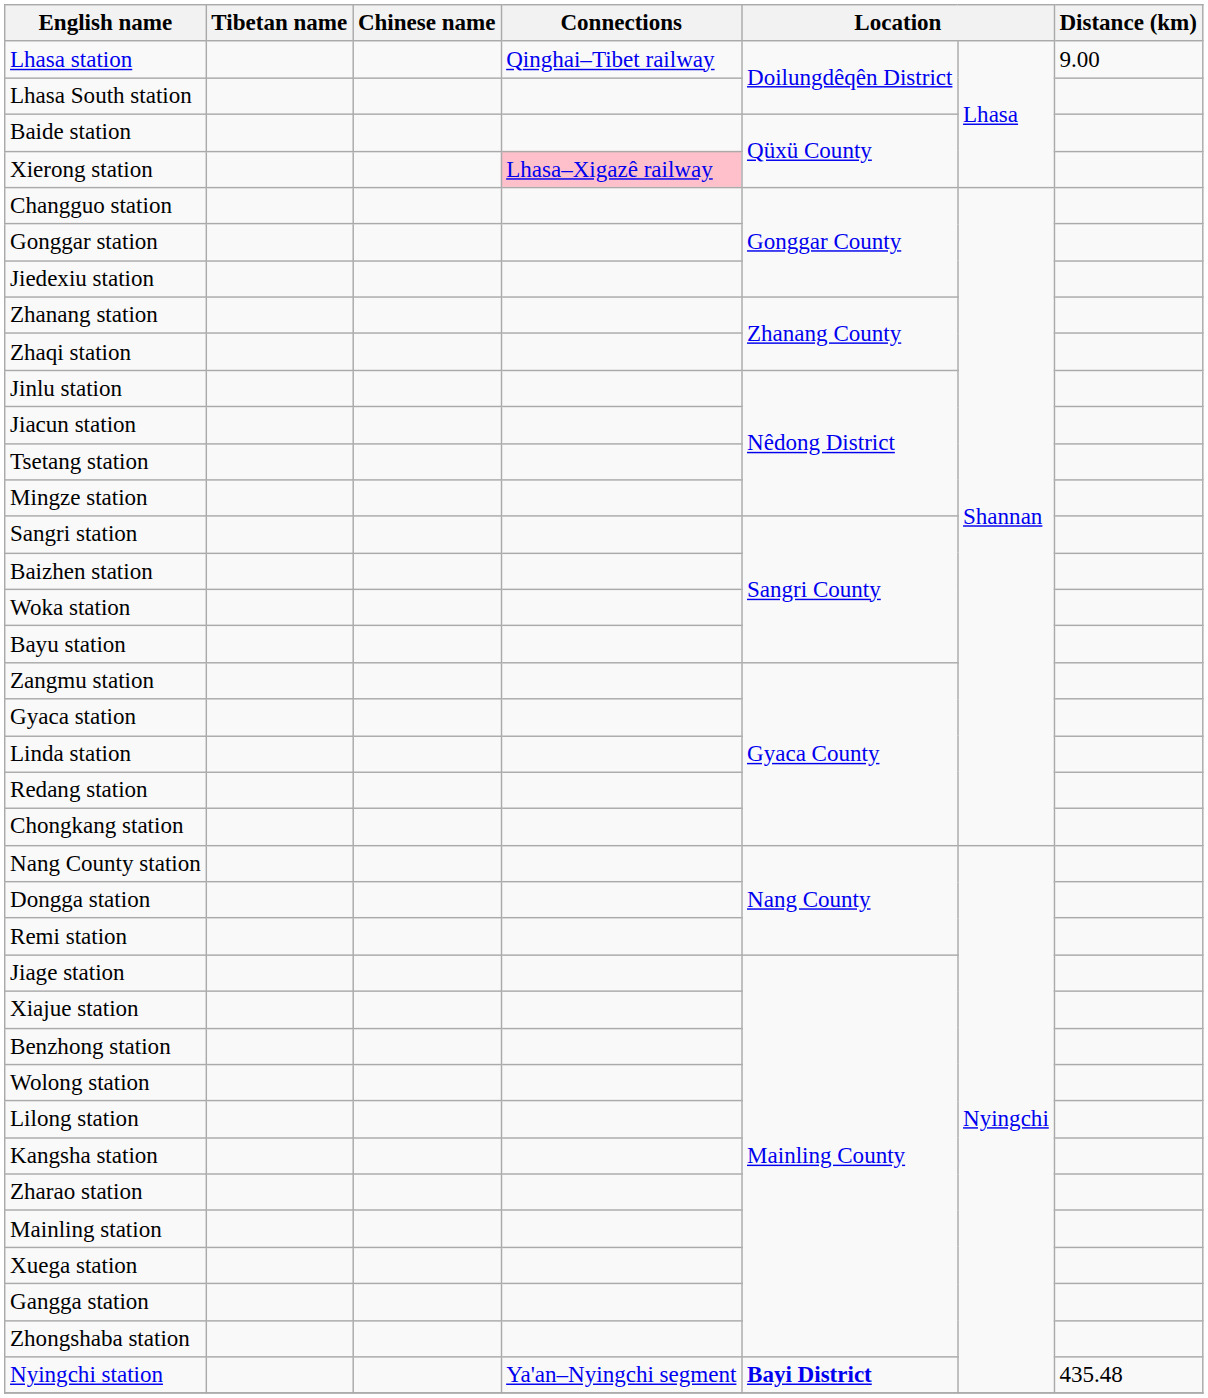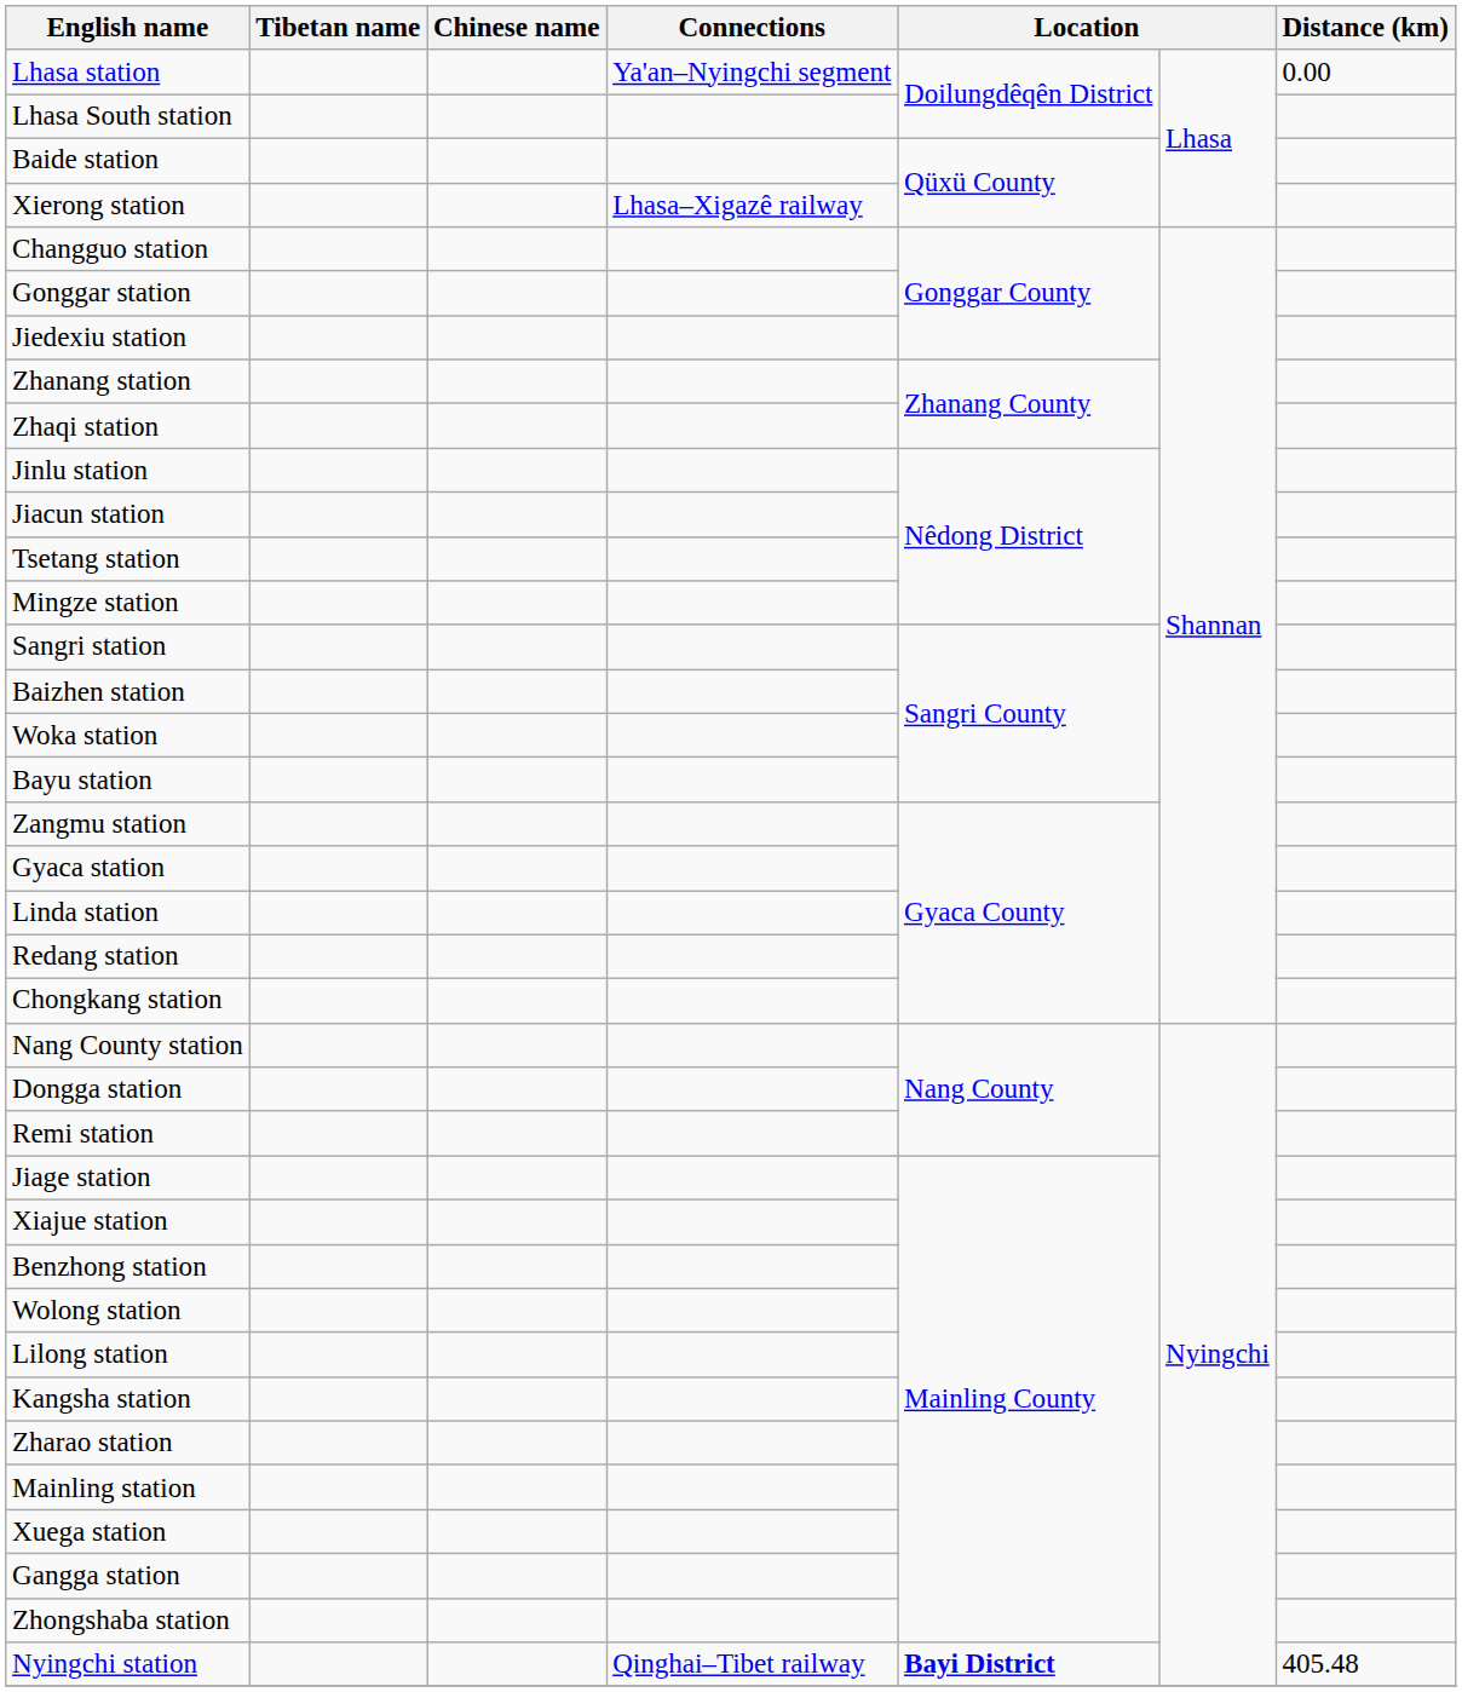 <table class="wikitable">
 <tr>
 <th>English name</th>
 <th>Tibetan name</th>
 <th>Chinese name</th>
 <th>Connections</th>
 <th colspan="2">Location</th>
 <th>Distance (km)</th>
 </tr>
 <tr>
 <td><a href='#'>Lhasa station</a></td>
 <td></td>
 <td></td>
-<td><a href='#'>Qinghai–Tibet railway</a></td>
+<td><a href='#'>Ya'an–Nyingchi segment</a></td>
 <td rowspan="2"><a href='#'>Doilungdêqên District</a></td>
 <td rowspan="4"><a href='#'>Lhasa</a></td>
-<td>9.00</td>
+<td>0.00</td>
 </tr>
 <tr>
 <td>Lhasa South station</td>
 <td></td>
 <td></td>
 <td></td>
 <td></td>
 </tr>
 <tr>
 <td>Baide station</td>
 <td></td>
 <td></td>
 <td></td>
 <td rowspan="2"><a href='#'>Qüxü County</a></td>
 <td></td>
 </tr>
 <tr>
 <td>Xierong station</td>
 <td></td>
 <td></td>
-<td style="background: pink;"><a href='#'>Lhasa–Xigazê railway</a></td>
+<td><a href='#'>Lhasa–Xigazê railway</a></td>
 <td></td>
 </tr>
 <tr>
 <td>Changguo station</td>
 <td></td>
 <td></td>
 <td></td>
 <td rowspan="3"><a href='#'>Gonggar County</a></td>
 <td rowspan="18"><a href='#'>Shannan</a></td>
 <td></td>
 </tr>
 <tr>
 <td>Gonggar station</td>
 <td></td>
 <td></td>
 <td></td>
 <td></td>
 </tr>
 <tr>
 <td>Jiedexiu station</td>
 <td></td>
 <td></td>
 <td></td>
 <td></td>
 </tr>
 <tr>
 <td>Zhanang station</td>
 <td></td>
 <td></td>
 <td></td>
 <td rowspan="2"><a href='#'>Zhanang County</a></td>
 <td></td>
 </tr>
 <tr>
 <td>Zhaqi station</td>
 <td></td>
 <td></td>
 <td></td>
 <td></td>
 </tr>
 <tr>
 <td>Jinlu station</td>
 <td></td>
 <td></td>
 <td></td>
 <td rowspan="4"><a href='#'>Nêdong District</a></td>
 <td></td>
 </tr>
 <tr>
 <td>Jiacun station</td>
 <td></td>
 <td></td>
 <td></td>
 <td></td>
 </tr>
 <tr>
 <td>Tsetang station</td>
 <td></td>
 <td></td>
 <td></td>
 <td></td>
 </tr>
 <tr>
 <td>Mingze station</td>
 <td></td>
 <td></td>
 <td></td>
 <td></td>
 </tr>
 <tr>
 <td>Sangri station</td>
 <td></td>
 <td></td>
 <td></td>
 <td rowspan="4"><a href='#'>Sangri County</a></td>
 <td></td>
 </tr>
 <tr>
 <td>Baizhen station</td>
 <td></td>
 <td></td>
 <td></td>
 <td></td>
 </tr>
 <tr>
 <td>Woka station</td>
 <td></td>
 <td></td>
 <td></td>
 <td></td>
 </tr>
 <tr>
 <td>Bayu station</td>
 <td></td>
 <td></td>
 <td></td>
 <td></td>
 </tr>
 <tr>
 <td>Zangmu station</td>
 <td></td>
 <td></td>
 <td></td>
 <td rowspan="5"><a href='#'>Gyaca County</a></td>
 <td></td>
 </tr>
 <tr>
 <td>Gyaca station</td>
 <td></td>
 <td></td>
 <td></td>
 <td></td>
 </tr>
 <tr>
 <td>Linda station</td>
 <td></td>
 <td></td>
 <td></td>
 <td></td>
 </tr>
 <tr>
 <td>Redang station</td>
 <td></td>
 <td></td>
 <td></td>
 <td></td>
 </tr>
 <tr>
 <td>Chongkang station</td>
 <td></td>
 <td></td>
 <td></td>
 <td></td>
 </tr>
 <tr>
 <td>Nang County station</td>
 <td></td>
 <td></td>
 <td></td>
 <td rowspan="3"><a href='#'>Nang County</a></td>
 <td rowspan="15"><a href='#'>Nyingchi</a></td>
 <td></td>
 </tr>
 <tr>
 <td>Dongga station</td>
 <td></td>
 <td></td>
 <td></td>
 <td></td>
 </tr>
 <tr>
 <td>Remi station</td>
 <td></td>
 <td></td>
 <td></td>
 <td></td>
 </tr>
 <tr>
 <td>Jiage station</td>
 <td></td>
 <td></td>
 <td></td>
 <td rowspan="11"><a href='#'>Mainling County</a></td>
 <td></td>
 </tr>
 <tr>
 <td>Xiajue station</td>
 <td></td>
 <td></td>
 <td></td>
 <td></td>
 </tr>
 <tr>
 <td>Benzhong station</td>
 <td></td>
 <td></td>
 <td></td>
 <td></td>
 </tr>
 <tr>
 <td>Wolong station</td>
 <td></td>
 <td></td>
 <td></td>
 <td></td>
 </tr>
 <tr>
 <td>Lilong station</td>
 <td></td>
 <td></td>
 <td></td>
 <td></td>
 </tr>
 <tr>
 <td>Kangsha station</td>
 <td></td>
 <td></td>
 <td></td>
 <td></td>
 </tr>
 <tr>
 <td>Zharao station</td>
 <td></td>
 <td></td>
 <td></td>
 <td></td>
 </tr>
 <tr>
 <td>Mainling station</td>
 <td></td>
 <td></td>
 <td></td>
 <td></td>
 </tr>
 <tr>
 <td>Xuega station</td>
 <td></td>
 <td></td>
 <td></td>
 <td></td>
 </tr>
 <tr>
 <td>Gangga station</td>
 <td></td>
 <td></td>
 <td></td>
 <td></td>
 </tr>
 <tr>
 <td>Zhongshaba station</td>
 <td></td>
 <td></td>
 <td></td>
 <td></td>
 </tr>
 <tr>
 <td><a href='#'>Nyingchi station</a></td>
 <td></td>
 <td></td>
-<td><a href='#'>Ya'an–Nyingchi segment</a></td>
+<td><a href='#'>Qinghai–Tibet railway</a></td>
 <td><strong><a href='#'>Bayi District</a></strong></td>
-<td>435.48</td>
+<td>405.48</td>
 </tr>
 <tr>
 </tr>
 </table>
